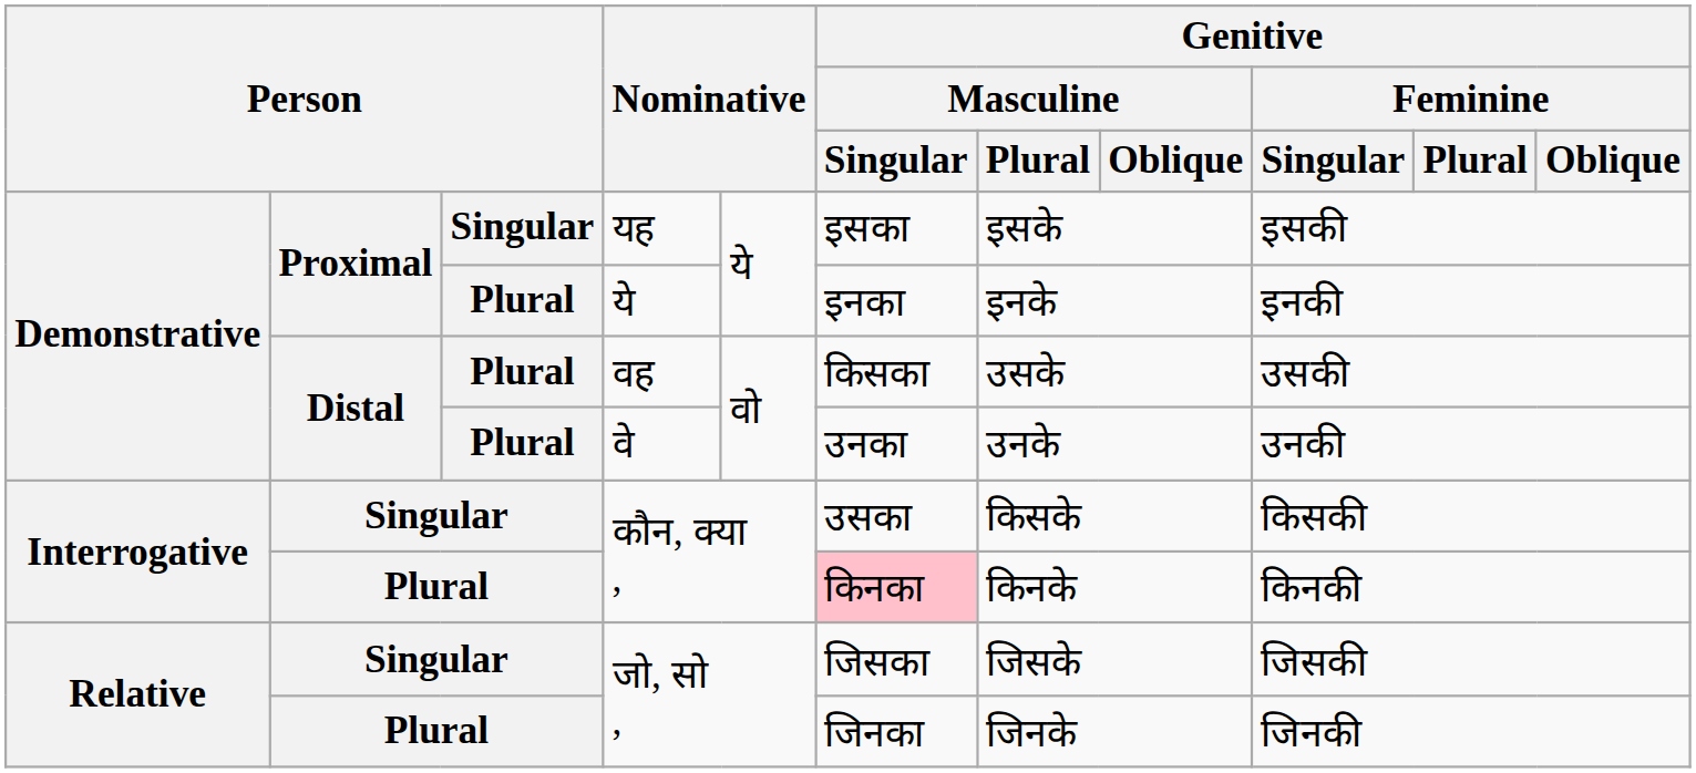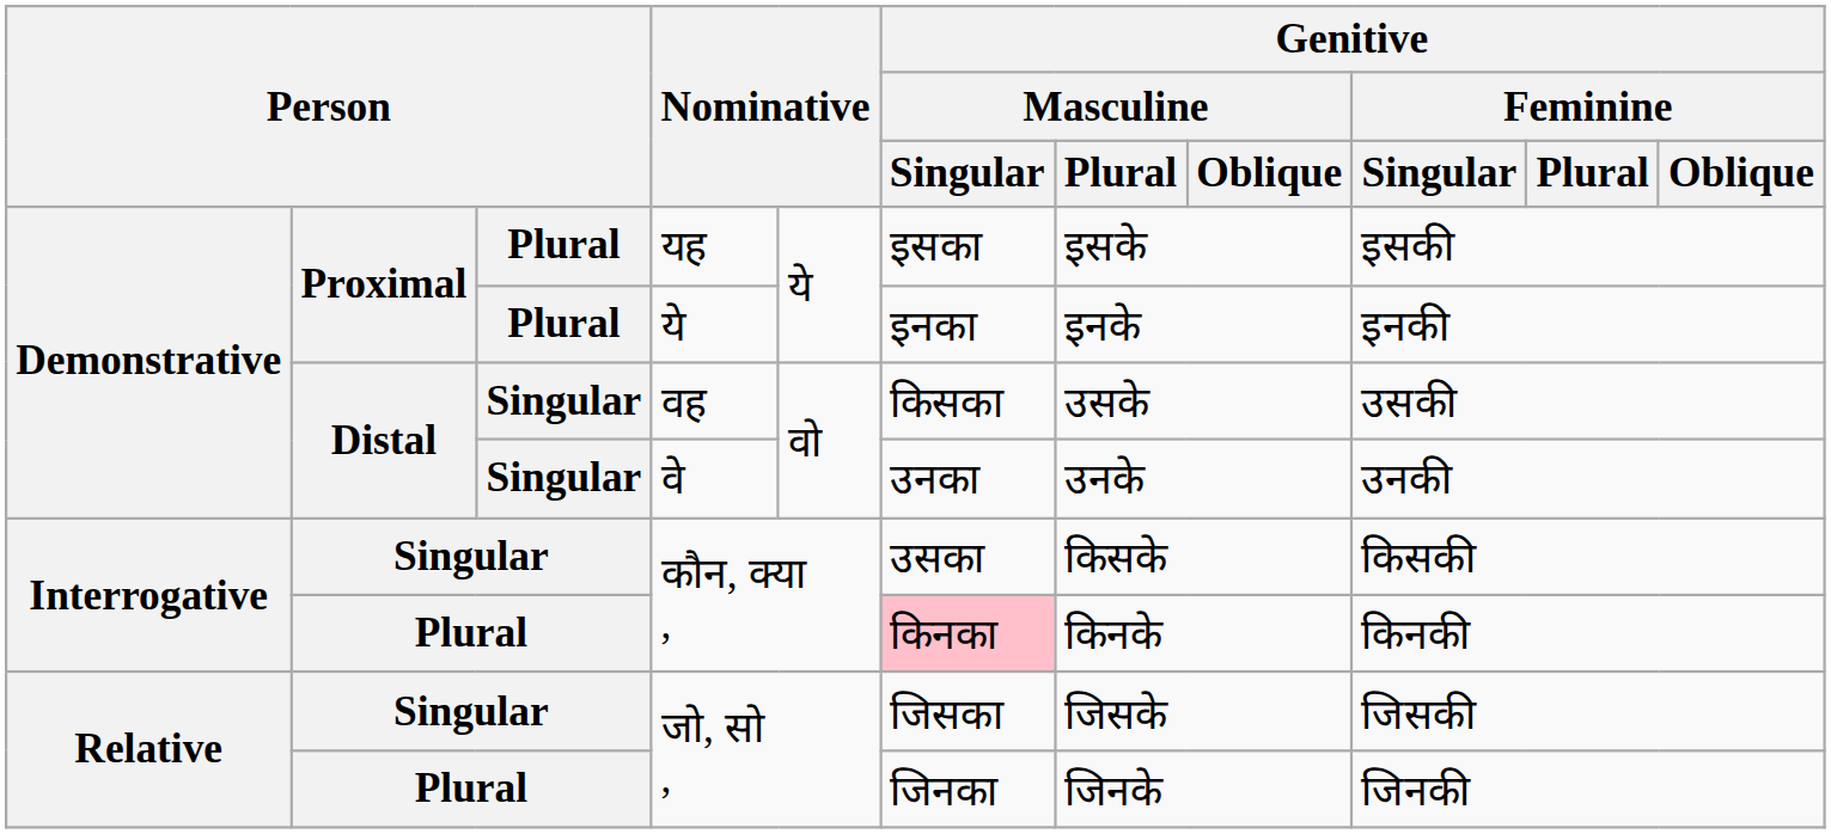 <table class="wikitable">
 <tr>
 <th colspan="3" rowspan="3">Person</th>
 <th colspan="2" rowspan="3">Nominative</th>
 <th colspan="6">Genitive</th>
 </tr>
 <tr>
 <th colspan="3">Masculine</th>
 <th colspan="3">Feminine</th>
 </tr>
 <tr>
 <th>Singular</th>
 <th>Plural</th>
 <th>Oblique</th>
 <th>Singular</th>
 <th>Plural</th>
 <th>Oblique</th>
 </tr>
 <tr>
 <th rowspan="4">Demonstrative</th>
 <th rowspan="2">Proximal</th>
-<th>Singular</th>
+<th>Plural</th>
 <td>यह<br></td>
 <td rowspan="2">ये<br></td>
 <td>इसका<br></td>
 <td colspan="2">इसके<br></td>
 <td colspan="3">इसकी<br></td>
 </tr>
 <tr>
 <th>Plural</th>
 <td>ये<br></td>
 <td>इनका<br></td>
 <td colspan="2">इनके<br></td>
 <td colspan="3">इनकी<br></td>
 </tr>
 <tr>
 <th rowspan="2">Distal</th>
-<th>Plural</th>
+<th>Singular</th>
 <td>वह<br></td>
 <td rowspan="2">वो<br></td>
 <td>किसका<br></td>
 <td colspan="2">उसके<br></td>
 <td colspan="3">उसकी<br></td>
 </tr>
 <tr>
-<th>Plural</th>
+<th>Singular</th>
 <td>वे<br></td>
 <td>उनका<br></td>
 <td colspan="2">उनके<br></td>
 <td colspan="3">उनकी<br></td>
 </tr>
 <tr>
 <th rowspan="2">Interrogative</th>
 <th colspan="2">Singular</th>
 <td colspan="2" rowspan="2">कौन, क्या<br>, </td>
 <td>उसका<br></td>
 <td colspan="2">किसके<br></td>
 <td colspan="3">किसकी<br></td>
 </tr>
 <tr>
 <th colspan="2">Plural</th>
 <td style="background: pink;">किनका<br></td>
 <td colspan="2">किनके<br></td>
 <td colspan="3">किनकी<br></td>
 </tr>
 <tr>
 <th rowspan="2">Relative</th>
 <th colspan="2">Singular</th>
 <td colspan="2" rowspan="2">जो, सो<br>, </td>
 <td>जिसका<br></td>
 <td colspan="2">जिसके<br></td>
 <td colspan="3">जिसकी<br></td>
 </tr>
 <tr>
 <th colspan="2">Plural</th>
 <td>जिनका<br></td>
 <td colspan="2">जिनके<br></td>
 <td colspan="3">जिनकी<br></td>
 </tr>
 </table>
